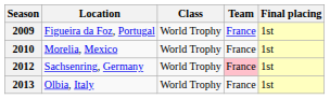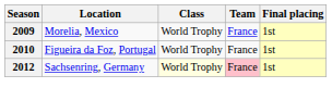 <table class="wikitable" style="font-size: 95%;">
 <tr>
 <th>Season</th>
 <th>Location</th>
 <th>Class</th>
 <th>Team</th>
 <th>Final placing</th>
 </tr>
 <tr>
 <th>2009</th>
-<td> <a href='#'>Figueira da Foz</a>, <a href='#'>Portugal</a></td>
+<td> <a href='#'>Morelia</a>, <a href='#'>Mexico</a></td>
 <td>World Trophy</td>
 <td><a href='#'>France</a></td>
 <td style="background:#FFFFBF;">1st</td>
 </tr>
 <tr>
 <th>2010</th>
-<td> <a href='#'>Morelia</a>, <a href='#'>Mexico</a></td>
+<td> <a href='#'>Figueira da Foz</a>, <a href='#'>Portugal</a></td>
 <td>World Trophy</td>
 <td>France</td>
 <td style="background:#FFFFBF;">1st</td>
 </tr>
 <tr>
 <th>2012</th>
 <td> <a href='#'>Sachsenring</a>, <a href='#'>Germany</a></td>
-<td>World Trophy</td>
+<td style="background: lightyellow;">World Trophy</td>
 <td style="background: pink;">France</td>
 <td style="background:#FFFFBF;">1st</td>
 </tr>
-<tr>
-<th>2013</th>
-<td> <a href='#'>Olbia</a>, <a href='#'>Italy</a></td>
-<td>World Trophy</td>
-<td>France</td>
-<td style="background:#FFFFBF;">1st</td>
-</tr>
 </table>
